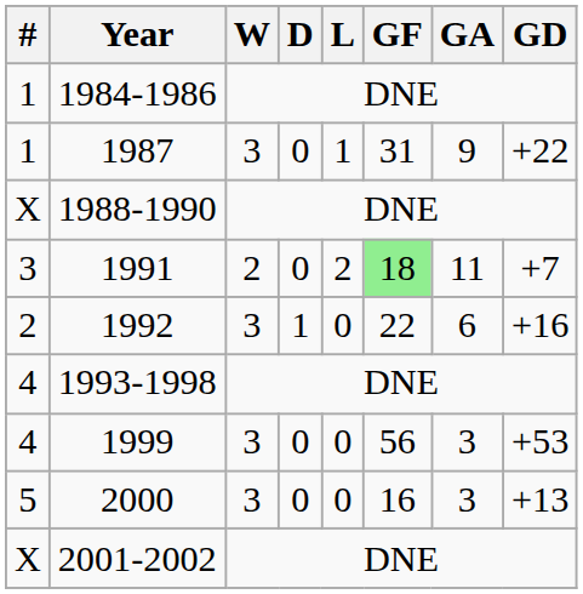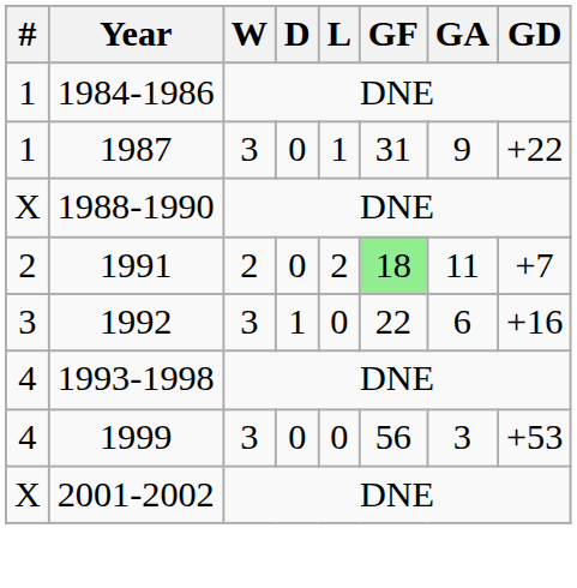 <table class="wikitable sortable" style="text-align:center">
 <tr>
 <th>#</th>
 <th>Year</th>
 <th>W</th>
 <th>D</th>
 <th>L</th>
 <th>GF</th>
 <th>GA</th>
 <th>GD</th>
 </tr>
 <tr>
 <td>1</td>
 <td>1984-1986</td>
 <td colspan=6>DNE</td>
 </tr>
 <tr>
 <td>1</td>
 <td>1987</td>
 <td>3</td>
 <td>0</td>
 <td>1</td>
 <td>31</td>
 <td>9</td>
 <td>+22</td>
 </tr>
 <tr>
 <td>X</td>
 <td>1988-1990</td>
 <td colspan=6>DNE</td>
 </tr>
 <tr>
-<td>3</td>
+<td>2</td>
 <td>1991</td>
 <td>2</td>
 <td>0</td>
 <td>2</td>
 <td style="background: lightgreen;">18</td>
 <td>11</td>
 <td>+7</td>
 </tr>
 <tr>
-<td>2</td>
+<td>3</td>
 <td>1992</td>
 <td>3</td>
 <td>1</td>
 <td>0</td>
 <td>22</td>
 <td>6</td>
 <td>+16</td>
 </tr>
 <tr>
 <td>4</td>
 <td>1993-1998</td>
 <td colspan=6>DNE</td>
 </tr>
 <tr>
 <td>4</td>
 <td>1999</td>
 <td>3</td>
 <td>0</td>
 <td>0</td>
 <td>56</td>
 <td>3</td>
 <td>+53</td>
 </tr>
 <tr>
-<td>5</td>
-<td>2000</td>
-<td>3</td>
-<td>0</td>
-<td>0</td>
-<td>16</td>
-<td>3</td>
-<td>+13</td>
-</tr>
-<tr>
 <td>X</td>
 <td>2001-2002</td>
 <td colspan=6>DNE</td>
 </tr>
 </table>
